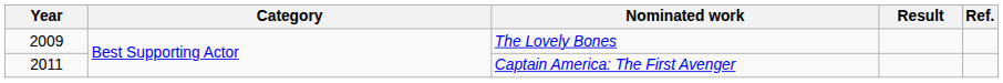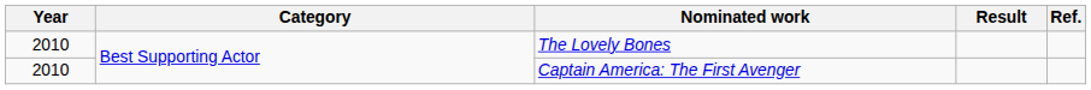 <table class=wikitable>
 <tr>
 <th scope="col" style="width:5em;">Year</th>
 <th scope="col" style="width:26em;">Category</th>
 <th scope="col" style="width:25em;">Nominated work</th>
 <th scope="col" style="width:5em;">Result</th>
 <th>Ref.</th>
 </tr>
 <tr>
-<td style="text-align:center;">2009</td>
+<td style="text-align:center;">2010</td>
 <td rowspan="2"><a href='#'>Best Supporting Actor</a></td>
 <td><em><a href='#'>The Lovely Bones</a></em></td>
 <td></td>
 <td></td>
 </tr>
 <tr>
-<td style="text-align:center;">2011</td>
+<td style="text-align:center;">2010</td>
 <td><em><a href='#'>Captain America: The First Avenger</a></em></td>
 <td></td>
 <td></td>
 </tr>
 </table>
